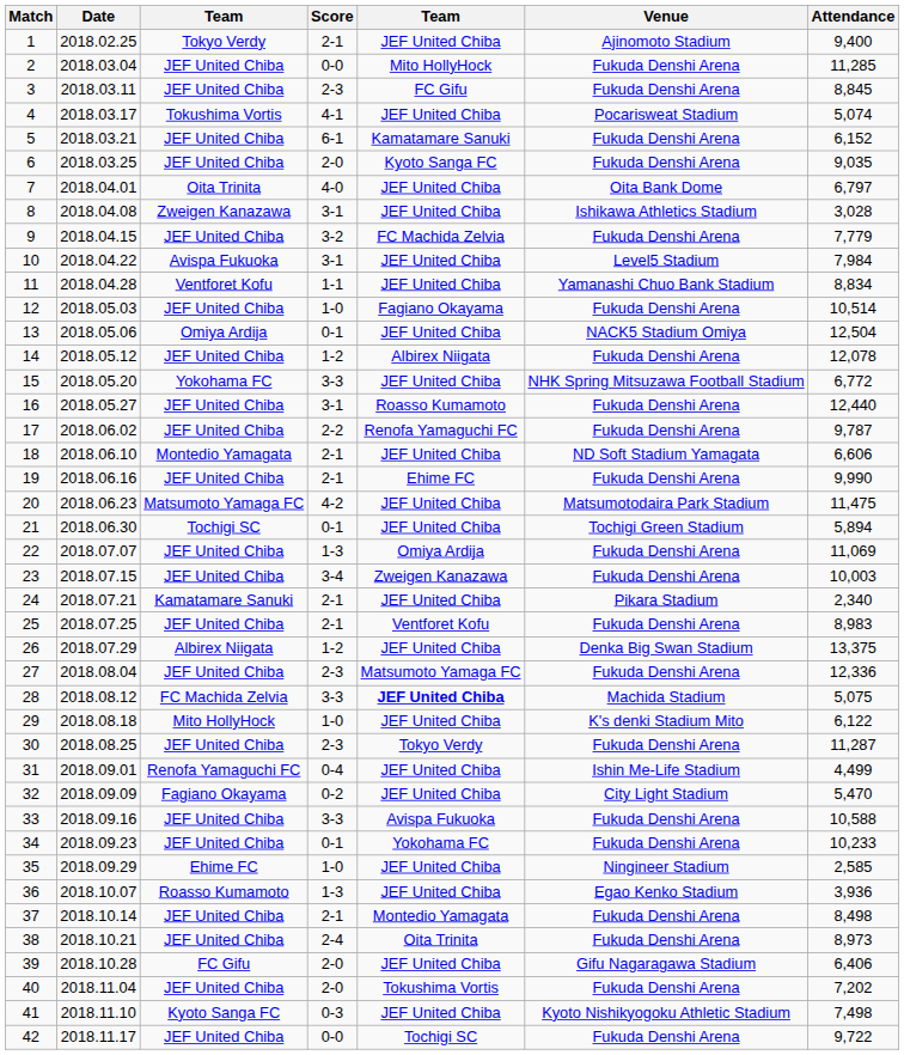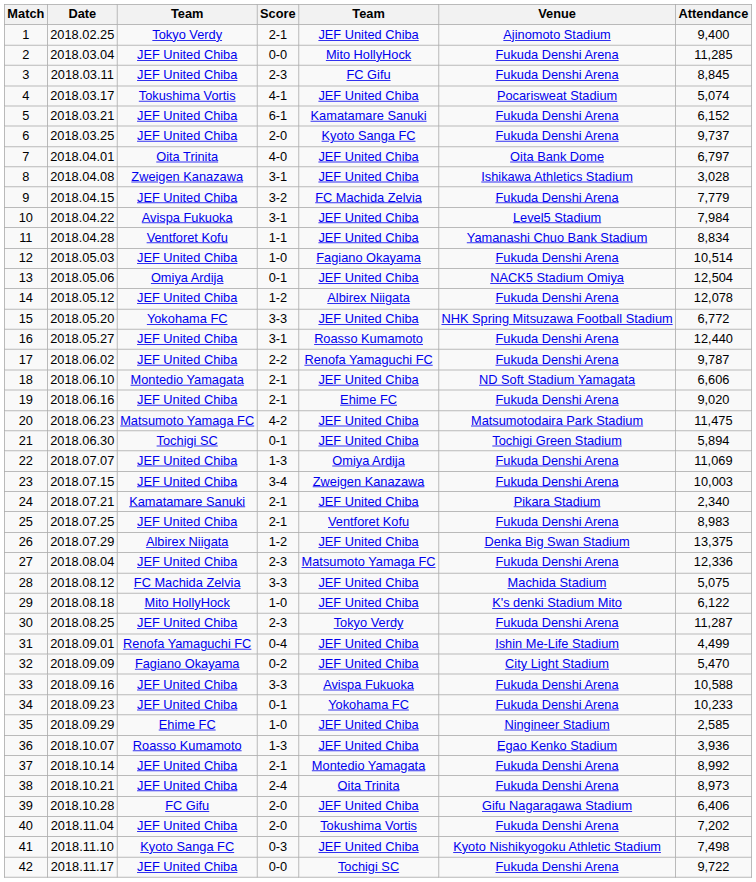 <table class="wikitable" style="text-align:center;">
 <tr>
 <th>Match</th>
 <th>Date</th>
 <th>Team</th>
 <th>Score</th>
 <th>Team</th>
 <th>Venue</th>
 <th>Attendance</th>
 </tr>
 <tr>
 <td>1</td>
 <td>2018.02.25</td>
 <td><a href='#'>Tokyo Verdy</a></td>
 <td>2-1</td>
 <td><a href='#'>JEF United Chiba</a></td>
 <td><a href='#'>Ajinomoto Stadium</a></td>
 <td>9,400</td>
 </tr>
 <tr>
 <td>2</td>
 <td>2018.03.04</td>
 <td><a href='#'>JEF United Chiba</a></td>
 <td>0-0</td>
 <td><a href='#'>Mito HollyHock</a></td>
 <td><a href='#'>Fukuda Denshi Arena</a></td>
 <td>11,285</td>
 </tr>
 <tr>
 <td>3</td>
 <td>2018.03.11</td>
 <td><a href='#'>JEF United Chiba</a></td>
 <td>2-3</td>
 <td><a href='#'>FC Gifu</a></td>
 <td><a href='#'>Fukuda Denshi Arena</a></td>
 <td>8,845</td>
 </tr>
 <tr>
 <td>4</td>
 <td>2018.03.17</td>
 <td><a href='#'>Tokushima Vortis</a></td>
 <td>4-1</td>
 <td><a href='#'>JEF United Chiba</a></td>
 <td><a href='#'>Pocarisweat Stadium</a></td>
 <td>5,074</td>
 </tr>
 <tr>
 <td>5</td>
 <td>2018.03.21</td>
 <td><a href='#'>JEF United Chiba</a></td>
 <td>6-1</td>
 <td><a href='#'>Kamatamare Sanuki</a></td>
 <td><a href='#'>Fukuda Denshi Arena</a></td>
 <td>6,152</td>
 </tr>
 <tr>
 <td>6</td>
 <td>2018.03.25</td>
 <td><a href='#'>JEF United Chiba</a></td>
 <td>2-0</td>
 <td><a href='#'>Kyoto Sanga FC</a></td>
 <td><a href='#'>Fukuda Denshi Arena</a></td>
-<td>9,035</td>
+<td>9,737</td>
 </tr>
 <tr>
 <td>7</td>
 <td>2018.04.01</td>
 <td><a href='#'>Oita Trinita</a></td>
 <td>4-0</td>
 <td><a href='#'>JEF United Chiba</a></td>
 <td><a href='#'>Oita Bank Dome</a></td>
 <td>6,797</td>
 </tr>
 <tr>
 <td>8</td>
 <td>2018.04.08</td>
 <td><a href='#'>Zweigen Kanazawa</a></td>
 <td>3-1</td>
 <td><a href='#'>JEF United Chiba</a></td>
 <td><a href='#'>Ishikawa Athletics Stadium</a></td>
 <td>3,028</td>
 </tr>
 <tr>
 <td>9</td>
 <td>2018.04.15</td>
 <td><a href='#'>JEF United Chiba</a></td>
 <td>3-2</td>
 <td><a href='#'>FC Machida Zelvia</a></td>
 <td><a href='#'>Fukuda Denshi Arena</a></td>
 <td>7,779</td>
 </tr>
 <tr>
 <td>10</td>
 <td>2018.04.22</td>
 <td><a href='#'>Avispa Fukuoka</a></td>
 <td>3-1</td>
 <td><a href='#'>JEF United Chiba</a></td>
 <td><a href='#'>Level5 Stadium</a></td>
 <td>7,984</td>
 </tr>
 <tr>
 <td>11</td>
 <td>2018.04.28</td>
 <td><a href='#'>Ventforet Kofu</a></td>
 <td>1-1</td>
 <td><a href='#'>JEF United Chiba</a></td>
 <td><a href='#'>Yamanashi Chuo Bank Stadium</a></td>
 <td>8,834</td>
 </tr>
 <tr>
 <td>12</td>
 <td>2018.05.03</td>
 <td><a href='#'>JEF United Chiba</a></td>
 <td>1-0</td>
 <td><a href='#'>Fagiano Okayama</a></td>
 <td><a href='#'>Fukuda Denshi Arena</a></td>
 <td>10,514</td>
 </tr>
 <tr>
 <td>13</td>
 <td>2018.05.06</td>
 <td><a href='#'>Omiya Ardija</a></td>
 <td>0-1</td>
 <td><a href='#'>JEF United Chiba</a></td>
 <td><a href='#'>NACK5 Stadium Omiya</a></td>
 <td>12,504</td>
 </tr>
 <tr>
 <td>14</td>
 <td>2018.05.12</td>
 <td><a href='#'>JEF United Chiba</a></td>
 <td>1-2</td>
 <td><a href='#'>Albirex Niigata</a></td>
 <td><a href='#'>Fukuda Denshi Arena</a></td>
 <td>12,078</td>
 </tr>
 <tr>
 <td>15</td>
 <td>2018.05.20</td>
 <td><a href='#'>Yokohama FC</a></td>
 <td>3-3</td>
 <td><a href='#'>JEF United Chiba</a></td>
 <td><a href='#'>NHK Spring Mitsuzawa Football Stadium</a></td>
 <td>6,772</td>
 </tr>
 <tr>
 <td>16</td>
 <td>2018.05.27</td>
 <td><a href='#'>JEF United Chiba</a></td>
 <td>3-1</td>
 <td><a href='#'>Roasso Kumamoto</a></td>
 <td><a href='#'>Fukuda Denshi Arena</a></td>
 <td>12,440</td>
 </tr>
 <tr>
 <td>17</td>
 <td>2018.06.02</td>
 <td><a href='#'>JEF United Chiba</a></td>
 <td>2-2</td>
 <td><a href='#'>Renofa Yamaguchi FC</a></td>
 <td><a href='#'>Fukuda Denshi Arena</a></td>
 <td>9,787</td>
 </tr>
 <tr>
 <td>18</td>
 <td>2018.06.10</td>
 <td><a href='#'>Montedio Yamagata</a></td>
 <td>2-1</td>
 <td><a href='#'>JEF United Chiba</a></td>
 <td><a href='#'>ND Soft Stadium Yamagata</a></td>
 <td>6,606</td>
 </tr>
 <tr>
 <td>19</td>
 <td>2018.06.16</td>
 <td><a href='#'>JEF United Chiba</a></td>
 <td>2-1</td>
 <td><a href='#'>Ehime FC</a></td>
 <td><a href='#'>Fukuda Denshi Arena</a></td>
-<td>9,990</td>
+<td>9,020</td>
 </tr>
 <tr>
 <td>20</td>
 <td>2018.06.23</td>
 <td><a href='#'>Matsumoto Yamaga FC</a></td>
 <td>4-2</td>
 <td><a href='#'>JEF United Chiba</a></td>
 <td><a href='#'>Matsumotodaira Park Stadium</a></td>
 <td>11,475</td>
 </tr>
 <tr>
 <td>21</td>
 <td>2018.06.30</td>
 <td><a href='#'>Tochigi SC</a></td>
 <td>0-1</td>
 <td><a href='#'>JEF United Chiba</a></td>
 <td><a href='#'>Tochigi Green Stadium</a></td>
 <td>5,894</td>
 </tr>
 <tr>
 <td>22</td>
 <td>2018.07.07</td>
 <td><a href='#'>JEF United Chiba</a></td>
 <td>1-3</td>
 <td><a href='#'>Omiya Ardija</a></td>
 <td><a href='#'>Fukuda Denshi Arena</a></td>
 <td>11,069</td>
 </tr>
 <tr>
 <td>23</td>
 <td>2018.07.15</td>
 <td><a href='#'>JEF United Chiba</a></td>
 <td>3-4</td>
 <td><a href='#'>Zweigen Kanazawa</a></td>
 <td><a href='#'>Fukuda Denshi Arena</a></td>
 <td>10,003</td>
 </tr>
 <tr>
 <td>24</td>
 <td>2018.07.21</td>
 <td><a href='#'>Kamatamare Sanuki</a></td>
 <td>2-1</td>
 <td><a href='#'>JEF United Chiba</a></td>
 <td><a href='#'>Pikara Stadium</a></td>
 <td>2,340</td>
 </tr>
 <tr>
 <td>25</td>
 <td>2018.07.25</td>
 <td><a href='#'>JEF United Chiba</a></td>
 <td>2-1</td>
 <td><a href='#'>Ventforet Kofu</a></td>
 <td><a href='#'>Fukuda Denshi Arena</a></td>
 <td>8,983</td>
 </tr>
 <tr>
 <td>26</td>
 <td>2018.07.29</td>
 <td><a href='#'>Albirex Niigata</a></td>
 <td>1-2</td>
 <td><a href='#'>JEF United Chiba</a></td>
 <td><a href='#'>Denka Big Swan Stadium</a></td>
 <td>13,375</td>
 </tr>
 <tr>
 <td>27</td>
 <td>2018.08.04</td>
 <td><a href='#'>JEF United Chiba</a></td>
 <td>2-3</td>
 <td><a href='#'>Matsumoto Yamaga FC</a></td>
 <td><a href='#'>Fukuda Denshi Arena</a></td>
 <td>12,336</td>
 </tr>
 <tr>
 <td>28</td>
 <td>2018.08.12</td>
 <td><a href='#'>FC Machida Zelvia</a></td>
 <td>3-3</td>
-<td><strong><a href='#'>JEF United Chiba</a></strong></td>
+<td><a href='#'>JEF United Chiba</a></td>
 <td><a href='#'>Machida Stadium</a></td>
 <td>5,075</td>
 </tr>
 <tr>
 <td>29</td>
 <td>2018.08.18</td>
 <td><a href='#'>Mito HollyHock</a></td>
 <td>1-0</td>
 <td><a href='#'>JEF United Chiba</a></td>
 <td><a href='#'>K's denki Stadium Mito</a></td>
 <td>6,122</td>
 </tr>
 <tr>
 <td>30</td>
 <td>2018.08.25</td>
 <td><a href='#'>JEF United Chiba</a></td>
 <td>2-3</td>
 <td><a href='#'>Tokyo Verdy</a></td>
 <td><a href='#'>Fukuda Denshi Arena</a></td>
 <td>11,287</td>
 </tr>
 <tr>
 <td>31</td>
 <td>2018.09.01</td>
 <td><a href='#'>Renofa Yamaguchi FC</a></td>
 <td>0-4</td>
 <td><a href='#'>JEF United Chiba</a></td>
 <td><a href='#'>Ishin Me-Life Stadium</a></td>
 <td>4,499</td>
 </tr>
 <tr>
 <td>32</td>
 <td>2018.09.09</td>
 <td><a href='#'>Fagiano Okayama</a></td>
 <td>0-2</td>
 <td><a href='#'>JEF United Chiba</a></td>
 <td><a href='#'>City Light Stadium</a></td>
 <td>5,470</td>
 </tr>
 <tr>
 <td>33</td>
 <td>2018.09.16</td>
 <td><a href='#'>JEF United Chiba</a></td>
 <td>3-3</td>
 <td><a href='#'>Avispa Fukuoka</a></td>
 <td><a href='#'>Fukuda Denshi Arena</a></td>
 <td>10,588</td>
 </tr>
 <tr>
 <td>34</td>
 <td>2018.09.23</td>
 <td><a href='#'>JEF United Chiba</a></td>
 <td>0-1</td>
 <td><a href='#'>Yokohama FC</a></td>
 <td><a href='#'>Fukuda Denshi Arena</a></td>
 <td>10,233</td>
 </tr>
 <tr>
 <td>35</td>
 <td>2018.09.29</td>
 <td><a href='#'>Ehime FC</a></td>
 <td>1-0</td>
 <td><a href='#'>JEF United Chiba</a></td>
 <td><a href='#'>Ningineer Stadium</a></td>
 <td>2,585</td>
 </tr>
 <tr>
 <td>36</td>
 <td>2018.10.07</td>
 <td><a href='#'>Roasso Kumamoto</a></td>
 <td>1-3</td>
 <td><a href='#'>JEF United Chiba</a></td>
 <td><a href='#'>Egao Kenko Stadium</a></td>
 <td>3,936</td>
 </tr>
 <tr>
 <td>37</td>
 <td>2018.10.14</td>
 <td><a href='#'>JEF United Chiba</a></td>
 <td>2-1</td>
 <td><a href='#'>Montedio Yamagata</a></td>
 <td><a href='#'>Fukuda Denshi Arena</a></td>
-<td>8,498</td>
+<td>8,992</td>
 </tr>
 <tr>
 <td>38</td>
 <td>2018.10.21</td>
 <td><a href='#'>JEF United Chiba</a></td>
 <td>2-4</td>
 <td><a href='#'>Oita Trinita</a></td>
 <td><a href='#'>Fukuda Denshi Arena</a></td>
 <td>8,973</td>
 </tr>
 <tr>
 <td>39</td>
 <td>2018.10.28</td>
 <td><a href='#'>FC Gifu</a></td>
 <td>2-0</td>
 <td><a href='#'>JEF United Chiba</a></td>
 <td><a href='#'>Gifu Nagaragawa Stadium</a></td>
 <td>6,406</td>
 </tr>
 <tr>
 <td>40</td>
 <td>2018.11.04</td>
 <td><a href='#'>JEF United Chiba</a></td>
 <td>2-0</td>
 <td><a href='#'>Tokushima Vortis</a></td>
 <td><a href='#'>Fukuda Denshi Arena</a></td>
 <td>7,202</td>
 </tr>
 <tr>
 <td>41</td>
 <td>2018.11.10</td>
 <td><a href='#'>Kyoto Sanga FC</a></td>
 <td>0-3</td>
 <td><a href='#'>JEF United Chiba</a></td>
 <td><a href='#'>Kyoto Nishikyogoku Athletic Stadium</a></td>
 <td>7,498</td>
 </tr>
 <tr>
 <td>42</td>
 <td>2018.11.17</td>
 <td><a href='#'>JEF United Chiba</a></td>
 <td>0-0</td>
 <td><a href='#'>Tochigi SC</a></td>
 <td><a href='#'>Fukuda Denshi Arena</a></td>
 <td>9,722</td>
 </tr>
 </table>
